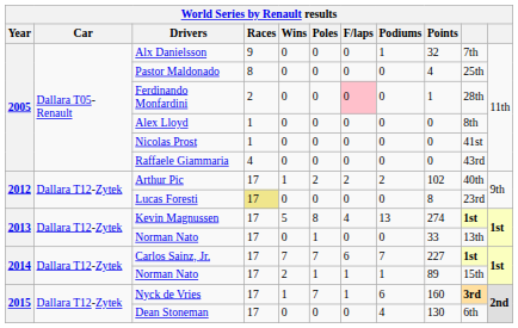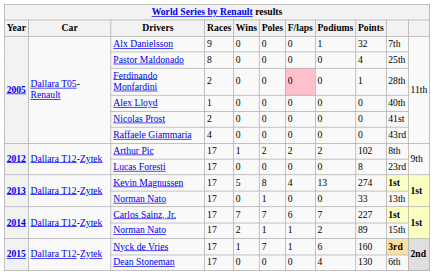 <table class="wikitable" style="font-size:85%; width:600px">
 <tr>
 <th colspan=11><a href='#'>World Series by Renault</a> results</th>
 </tr>
 <tr>
 <th>Year</th>
 <th>Car</th>
 <th>Drivers</th>
 <th>Races</th>
 <th>Wins</th>
 <th>Poles</th>
 <th>F/laps</th>
 <th>Podiums</th>
 <th>Points</th>
 <th></th>
 <th></th>
 </tr>
 <tr>
 <th rowspan=6><a href='#'>2005</a></th>
 <td rowspan=6><a href='#'>Dallara T05</a>-<a href='#'>Renault</a></td>
 <td> <a href='#'>Alx Danielsson</a></td>
 <td>9</td>
 <td>0</td>
 <td>0</td>
 <td>0</td>
 <td>1</td>
 <td>32</td>
 <td>7th</td>
 <td rowspan=6>11th</td>
 </tr>
 <tr>
 <td> <a href='#'>Pastor Maldonado</a></td>
 <td>8</td>
 <td>0</td>
 <td>0</td>
 <td>0</td>
 <td>0</td>
 <td>4</td>
 <td>25th</td>
 </tr>
 <tr>
 <td> <a href='#'>Ferdinando Monfardini</a></td>
 <td>2</td>
 <td>0</td>
 <td>0</td>
 <td style="background: pink;">0</td>
 <td>0</td>
 <td>1</td>
 <td>28th</td>
 </tr>
 <tr>
 <td> <a href='#'>Alex Lloyd</a></td>
 <td>1</td>
 <td>0</td>
 <td>0</td>
 <td>0</td>
 <td>0</td>
 <td>0</td>
-<td>8th</td>
+<td>40th</td>
 </tr>
 <tr>
 <td> <a href='#'>Nicolas Prost</a></td>
-<td>1</td>
+<td>2</td>
 <td>0</td>
 <td>0</td>
 <td>0</td>
 <td>0</td>
 <td>0</td>
 <td>41st</td>
 </tr>
 <tr>
 <td> <a href='#'>Raffaele Giammaria</a></td>
 <td>4</td>
 <td>0</td>
 <td>0</td>
 <td>0</td>
 <td>0</td>
 <td>0</td>
 <td>43rd</td>
 </tr>
 <tr>
 <th rowspan=2><a href='#'>2012</a></th>
 <td rowspan=2><a href='#'>Dallara T12</a>-<a href='#'>Zytek</a></td>
 <td> <a href='#'>Arthur Pic</a></td>
 <td>17</td>
 <td>1</td>
 <td>2</td>
 <td>2</td>
 <td>2</td>
 <td>102</td>
-<td>40th</td>
+<td>8th</td>
 <td rowspan=2>9th</td>
 </tr>
 <tr>
 <td> <a href='#'>Lucas Foresti</a></td>
-<td style="background: khaki;">17</td>
+<td>17</td>
 <td>0</td>
 <td>0</td>
 <td>0</td>
 <td>0</td>
 <td>8</td>
 <td>23rd</td>
 </tr>
 <tr>
 <th rowspan=2><a href='#'>2013</a></th>
 <td rowspan=2><a href='#'>Dallara T12</a>-<a href='#'>Zytek</a></td>
 <td> <a href='#'>Kevin Magnussen</a></td>
 <td>17</td>
 <td>5</td>
 <td>8</td>
 <td>4</td>
 <td>13</td>
 <td>274</td>
 <td style="background:#FBFFBF;"><strong>1st</strong></td>
 <td rowspan=2 style="background:#FBFFBF;"><strong>1st</strong></td>
 </tr>
 <tr>
 <td> <a href='#'>Norman Nato</a></td>
 <td>17</td>
 <td>0</td>
 <td>1</td>
 <td>0</td>
 <td>0</td>
 <td>33</td>
 <td>13th</td>
 </tr>
 <tr>
 <th rowspan=2><a href='#'>2014</a></th>
 <td rowspan=2><a href='#'>Dallara T12</a>-<a href='#'>Zytek</a></td>
 <td> <a href='#'>Carlos Sainz, Jr.</a></td>
 <td>17</td>
 <td>7</td>
 <td>7</td>
 <td>6</td>
 <td>7</td>
 <td>227</td>
 <td style="background:#FBFFBF;"><strong>1st</strong></td>
 <td rowspan=2 style="background:#FBFFBF;"><strong>1st</strong></td>
 </tr>
 <tr>
 <td> <a href='#'>Norman Nato</a></td>
 <td>17</td>
 <td>2</td>
 <td>1</td>
 <td>1</td>
-<td>1</td>
+<td>2</td>
 <td>89</td>
 <td>15th</td>
 </tr>
 <tr>
 <th rowspan=2><a href='#'>2015</a></th>
 <td rowspan=2><a href='#'>Dallara T12</a>-<a href='#'>Zytek</a></td>
 <td> <a href='#'>Nyck de Vries</a></td>
 <td>17</td>
 <td>1</td>
 <td>7</td>
 <td>1</td>
 <td>6</td>
 <td>160</td>
 <td style="background:#FFDF9F;"><strong>3rd</strong></td>
 <td rowspan=2 style="background:#DFDFDF;"><strong>2nd</strong></td>
 </tr>
 <tr>
 <td> <a href='#'>Dean Stoneman</a></td>
 <td>17</td>
 <td>0</td>
 <td>0</td>
 <td>0</td>
 <td>4</td>
 <td>130</td>
 <td>6th</td>
 </tr>
 </table>
